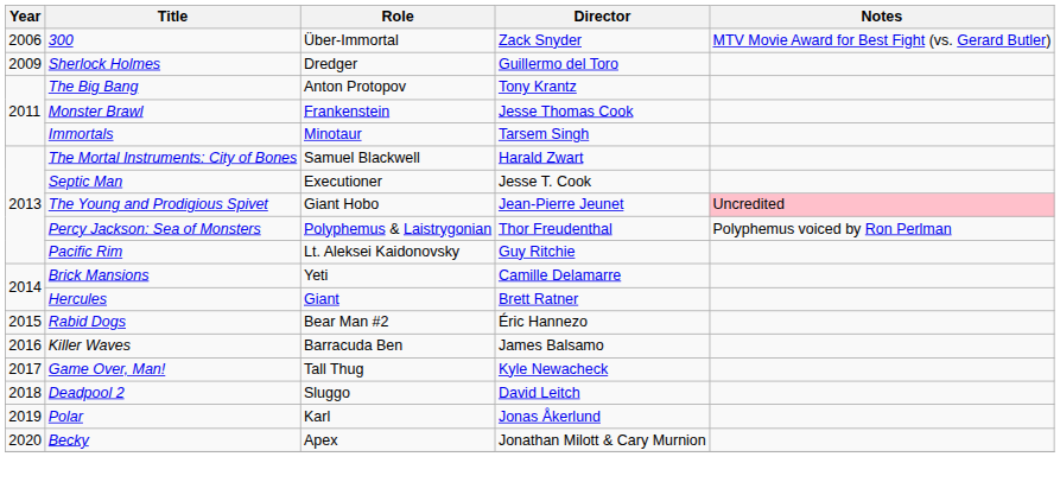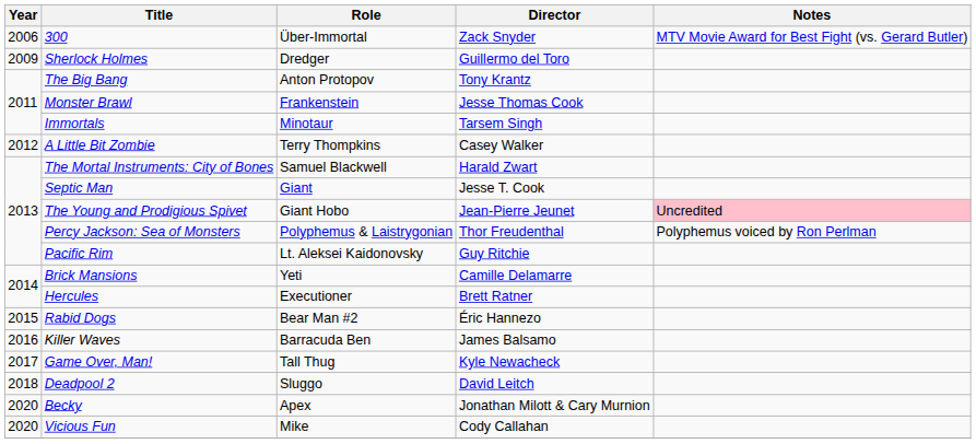 <table class="wikitable sortable">
 <tr>
 <th>Year</th>
 <th>Title</th>
 <th>Role</th>
 <th>Director</th>
 <th class="unsortable">Notes</th>
 </tr>
 <tr>
 <td>2006</td>
 <td><em><a href='#'>300</a></em></td>
 <td>Über-Immortal</td>
 <td><a href='#'>Zack Snyder</a></td>
 <td><a href='#'>MTV Movie Award for Best Fight</a> (vs. <a href='#'>Gerard Butler</a>)</td>
 </tr>
 <tr>
 <td>2009</td>
 <td><em><a href='#'>Sherlock Holmes</a></em></td>
 <td>Dredger</td>
 <td><a href='#'>Guillermo del Toro</a></td>
 <td></td>
 </tr>
 <tr>
 <td rowspan=3>2011</td>
 <td data-sort-value="Big Bang, The"><em><a href='#'>The Big Bang</a></em></td>
 <td>Anton Protopov</td>
 <td><a href='#'>Tony Krantz</a></td>
 <td></td>
 </tr>
 <tr>
 <td><em><a href='#'>Monster Brawl</a></em></td>
 <td><a href='#'>Frankenstein</a></td>
 <td><a href='#'>Jesse Thomas Cook</a></td>
 <td></td>
 </tr>
 <tr>
 <td><em><a href='#'>Immortals</a></em></td>
 <td><a href='#'>Minotaur</a></td>
 <td><a href='#'>Tarsem Singh</a></td>
 <td></td>
 </tr>
 <tr>
+<td>2012</td>
+<td data-sort-value="Little Bit Zombie, A"><em><a href='#'>A Little Bit Zombie</a></em></td>
+<td>Terry Thompkins</td>
+<td>Casey Walker</td>
+<td></td>
+</tr>
+<tr>
 <td rowspan=5>2013</td>
 <td data-sort-value="Mortal Instruments: City of Bones, The"><em><a href='#'>The Mortal Instruments: City of Bones</a></em></td>
 <td>Samuel Blackwell</td>
 <td><a href='#'>Harald Zwart</a></td>
 <td></td>
 </tr>
 <tr>
 <td><em><a href='#'>Septic Man</a></em></td>
-<td>Executioner</td>
+<td><a href='#'>Giant</a></td>
 <td>Jesse T. Cook</td>
 <td></td>
 </tr>
 <tr>
 <td data-sort-value="Young and Prodigious Spivet, The"><em><a href='#'>The Young and Prodigious Spivet</a></em></td>
 <td>Giant Hobo</td>
 <td><a href='#'>Jean-Pierre Jeunet</a></td>
 <td style="background: pink;">Uncredited</td>
 </tr>
 <tr>
 <td><em><a href='#'>Percy Jackson: Sea of Monsters</a></em></td>
 <td><a href='#'>Polyphemus</a> & <a href='#'>Laistrygonian</a></td>
 <td><a href='#'>Thor Freudenthal</a></td>
 <td>Polyphemus voiced by <a href='#'>Ron Perlman</a></td>
 </tr>
 <tr>
 <td><em><a href='#'>Pacific Rim</a></em></td>
 <td>Lt. Aleksei Kaidonovsky</td>
 <td><a href='#'>Guy Ritchie</a></td>
 <td></td>
 </tr>
 <tr>
 <td rowspan=2>2014</td>
 <td><em><a href='#'>Brick Mansions</a></em></td>
 <td>Yeti</td>
 <td><a href='#'>Camille Delamarre</a></td>
 <td></td>
 </tr>
 <tr>
 <td><em><a href='#'>Hercules</a></em></td>
-<td><a href='#'>Giant</a></td>
+<td>Executioner</td>
 <td><a href='#'>Brett Ratner</a></td>
 <td></td>
 </tr>
 <tr>
 <td>2015</td>
 <td><em><a href='#'>Rabid Dogs</a></em></td>
 <td>Bear Man #2</td>
 <td>Éric Hannezo</td>
 <td></td>
 </tr>
 <tr>
 <td>2016</td>
 <td><em>Killer Waves</em></td>
 <td>Barracuda Ben</td>
 <td>James Balsamo</td>
 <td></td>
 </tr>
 <tr>
 <td>2017</td>
 <td><em><a href='#'>Game Over, Man!</a></em></td>
 <td>Tall Thug</td>
 <td><a href='#'>Kyle Newacheck</a></td>
 <td></td>
 </tr>
 <tr>
 <td>2018</td>
 <td><em><a href='#'>Deadpool 2</a></em></td>
 <td>Sluggo</td>
 <td><a href='#'>David Leitch</a></td>
 <td></td>
 </tr>
 <tr>
-<td>2019</td>
-<td><em><a href='#'>Polar</a></em></td>
-<td>Karl</td>
-<td><a href='#'>Jonas Åkerlund</a></td>
-<td></td>
-</tr>
-<tr>
 <td>2020</td>
 <td><em><a href='#'>Becky</a></em></td>
 <td>Apex</td>
 <td>Jonathan Milott & Cary Murnion</td>
 <td></td>
 </tr>
 <tr>
+<td>2020</td>
+<td><em><a href='#'>Vicious Fun</a></em></td>
+<td>Mike</td>
+<td>Cody Callahan</td>
+<td></td>
+</tr>
+<tr>
 </tr>
 </table>
